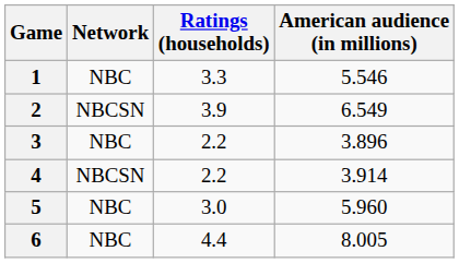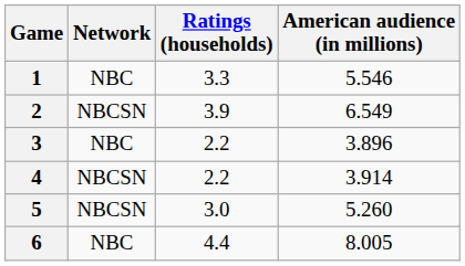 <table class="wikitable" style="text-align:center;" border="1">
 <tr>
 <th>Game</th>
 <th>Network</th>
 <th><a href='#'>Ratings</a><br>(households)</th>
 <th>American audience<br>(in millions)</th>
 </tr>
 <tr>
 <th>1</th>
 <td>NBC</td>
 <td>3.3</td>
 <td>5.546</td>
 </tr>
 <tr>
 <th>2</th>
 <td>NBCSN</td>
 <td>3.9</td>
 <td>6.549</td>
 </tr>
 <tr>
 <th>3</th>
 <td>NBC</td>
 <td>2.2</td>
 <td>3.896</td>
 </tr>
 <tr>
 <th>4</th>
 <td>NBCSN</td>
 <td>2.2</td>
 <td>3.914</td>
 </tr>
 <tr>
 <th>5</th>
-<td>NBC</td>
+<td>NBCSN</td>
 <td>3.0</td>
-<td>5.960</td>
+<td>5.260</td>
 </tr>
 <tr>
 <th>6</th>
 <td>NBC</td>
 <td>4.4</td>
 <td>8.005</td>
 </tr>
 </table>
